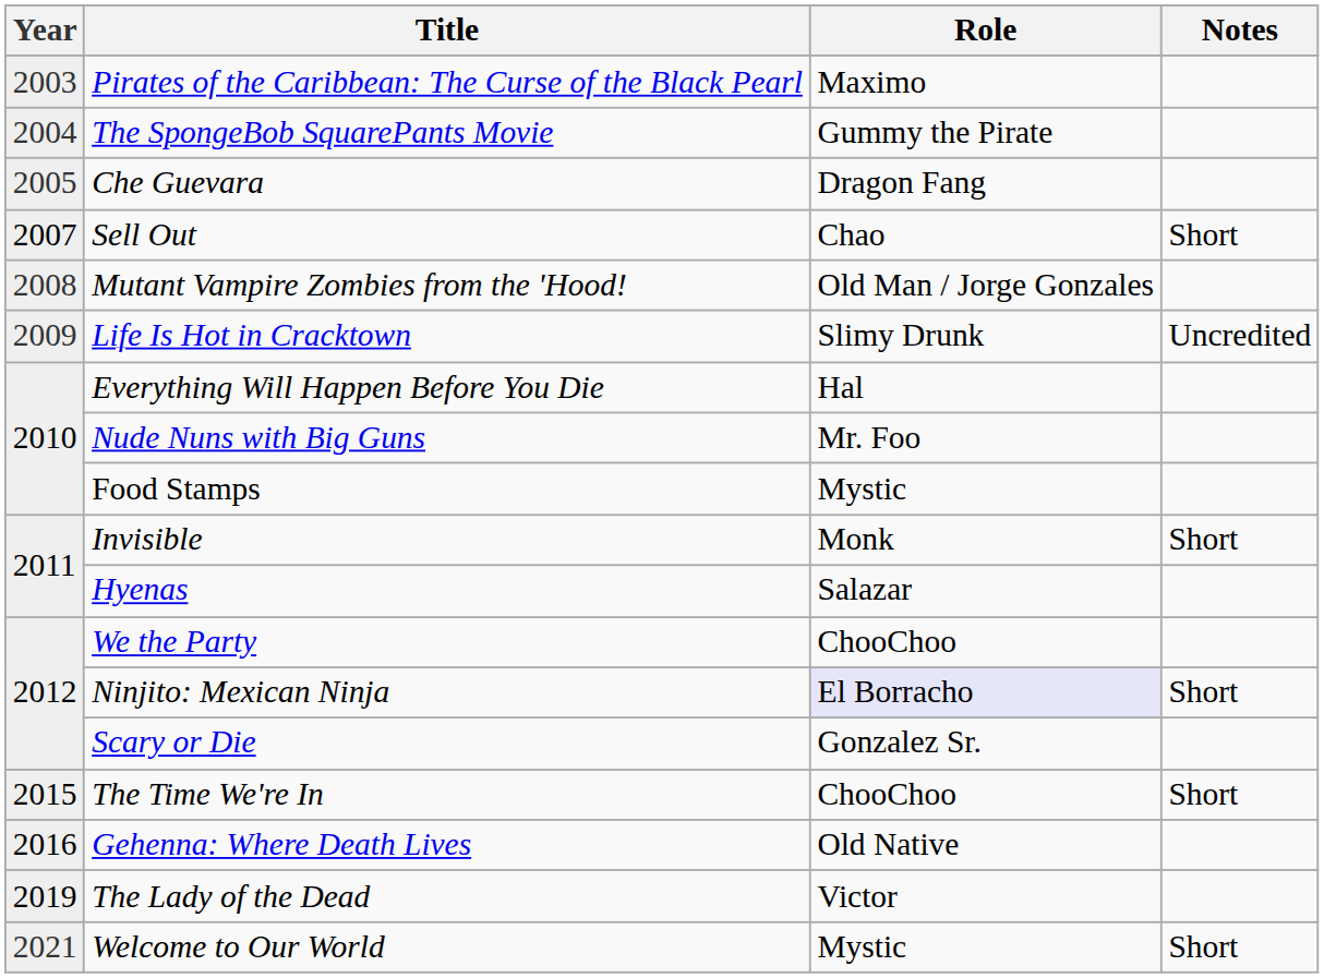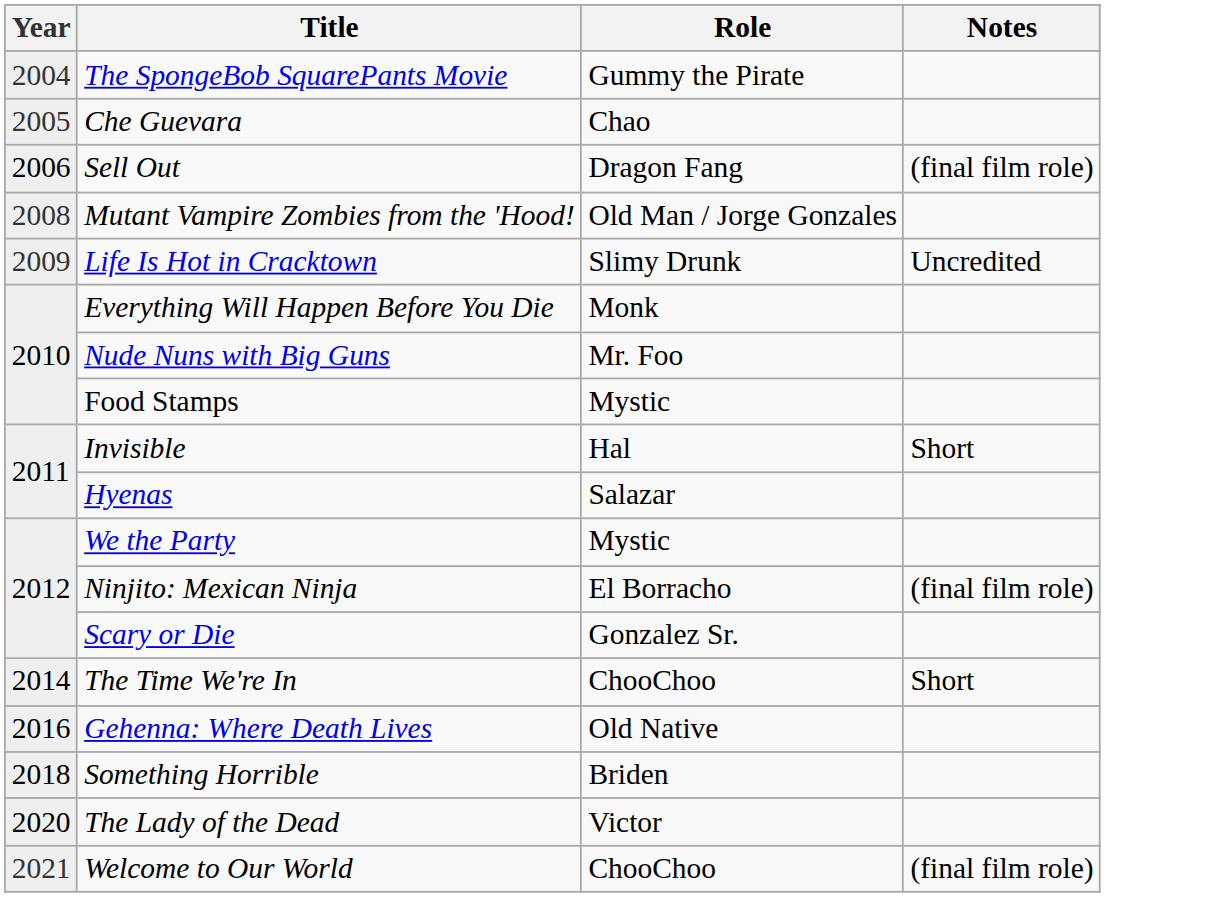 <table class="wikitable">
 <tr style="background-color:#c0c0c0;">
 <th style="color:#333333;">Year</th>
 <th>Title</th>
 <th>Role</th>
 <th>Notes</th>
-</tr>
-<tr>
-<td style="background-color:#efefef; color:#333333;">2003</td>
-<td><em><a href='#'>Pirates of the Caribbean: The Curse of the Black Pearl</a></em></td>
-<td>Maximo</td>
-<td></td>
 </tr>
 <tr>
 <td style="background-color:#efefef; color:#333333;">2004</td>
 <td><em><a href='#'>The SpongeBob SquarePants Movie</a></em></td>
 <td>Gummy the Pirate</td>
 <td></td>
 </tr>
 <tr>
 <td style="background-color:#efefef; color:#333333;">2005</td>
 <td><em>Che Guevara</em></td>
-<td>Dragon Fang</td>
+<td>Chao</td>
 <td></td>
 </tr>
 <tr>
-<td style="background-color:#efefef;">2007</td>
+<td style="background-color:#efefef;">2006</td>
 <td><em>Sell Out</em></td>
-<td>Chao</td>
-<td>Short</td>
+<td>Dragon Fang</td>
+<td>(final film role)</td>
 </tr>
 <tr>
 <td style="background-color:#efefef; color:#333333;">2008</td>
 <td><em>Mutant Vampire Zombies from the 'Hood!</em></td>
 <td>Old Man / Jorge Gonzales</td>
 <td></td>
 </tr>
 <tr>
 <td style="background-color:#efefef; color:#333333;">2009</td>
 <td><em><a href='#'>Life Is Hot in Cracktown</a></em></td>
 <td>Slimy Drunk</td>
 <td>Uncredited</td>
 </tr>
 <tr>
 <td rowspan="3" style="background-color:#efefef;">2010</td>
 <td><em>Everything Will Happen Before You Die</em></td>
-<td>Hal</td>
+<td>Monk</td>
 <td></td>
 </tr>
 <tr>
 <td><em><a href='#'>Nude Nuns with Big Guns</a></em></td>
 <td>Mr. Foo</td>
 <td></td>
 </tr>
 <tr>
 <td>Food Stamps</td>
 <td>Mystic</td>
 <td></td>
 </tr>
 <tr>
 <td rowspan="2" style="background-color:#efefef;">2011</td>
 <td><em>Invisible</em></td>
-<td>Monk</td>
+<td>Hal</td>
 <td>Short</td>
 </tr>
 <tr>
 <td><em><a href='#'>Hyenas</a></em></td>
 <td>Salazar</td>
 <td></td>
 </tr>
 <tr>
 <td rowspan="3" style="background-color:#efefef;">2012</td>
 <td><em><a href='#'>We the Party</a></em></td>
-<td>ChooChoo</td>
+<td>Mystic</td>
 <td></td>
 </tr>
 <tr>
 <td><em>Ninjito: Mexican Ninja</em></td>
-<td style="background: lavender;">El Borracho</td>
-<td>Short</td>
+<td>El Borracho</td>
+<td>(final film role)</td>
 </tr>
 <tr>
 <td><em><a href='#'>Scary or Die</a></em></td>
 <td>Gonzalez Sr.</td>
 <td></td>
 </tr>
 <tr>
-<td style="background-color:#efefef;">2015</td>
+<td style="background-color:#efefef;">2014</td>
 <td><em>The Time We're In</em></td>
 <td>ChooChoo</td>
 <td>Short</td>
 </tr>
 <tr>
 <td style="background-color:#efefef;">2016</td>
 <td><em><a href='#'>Gehenna: Where Death Lives</a></em></td>
 <td>Old Native</td>
 <td></td>
 </tr>
 <tr>
-<td style="background-color:#efefef;">2019</td>
+<td style="background-color:#efefef;">2018</td>
+<td><em>Something Horrible</em></td>
+<td>Briden</td>
+<td></td>
+</tr>
+<tr>
+<td style="background-color:#efefef;">2020</td>
 <td><em>The Lady of the Dead</em></td>
 <td>Victor</td>
 <td></td>
 </tr>
 <tr>
 <td style="background-color:#efefef; color:#333333;">2021</td>
 <td><em>Welcome to Our World</em></td>
-<td>Mystic</td>
-<td>Short</td>
+<td>ChooChoo</td>
+<td>(final film role)</td>
 </tr>
 </table>
